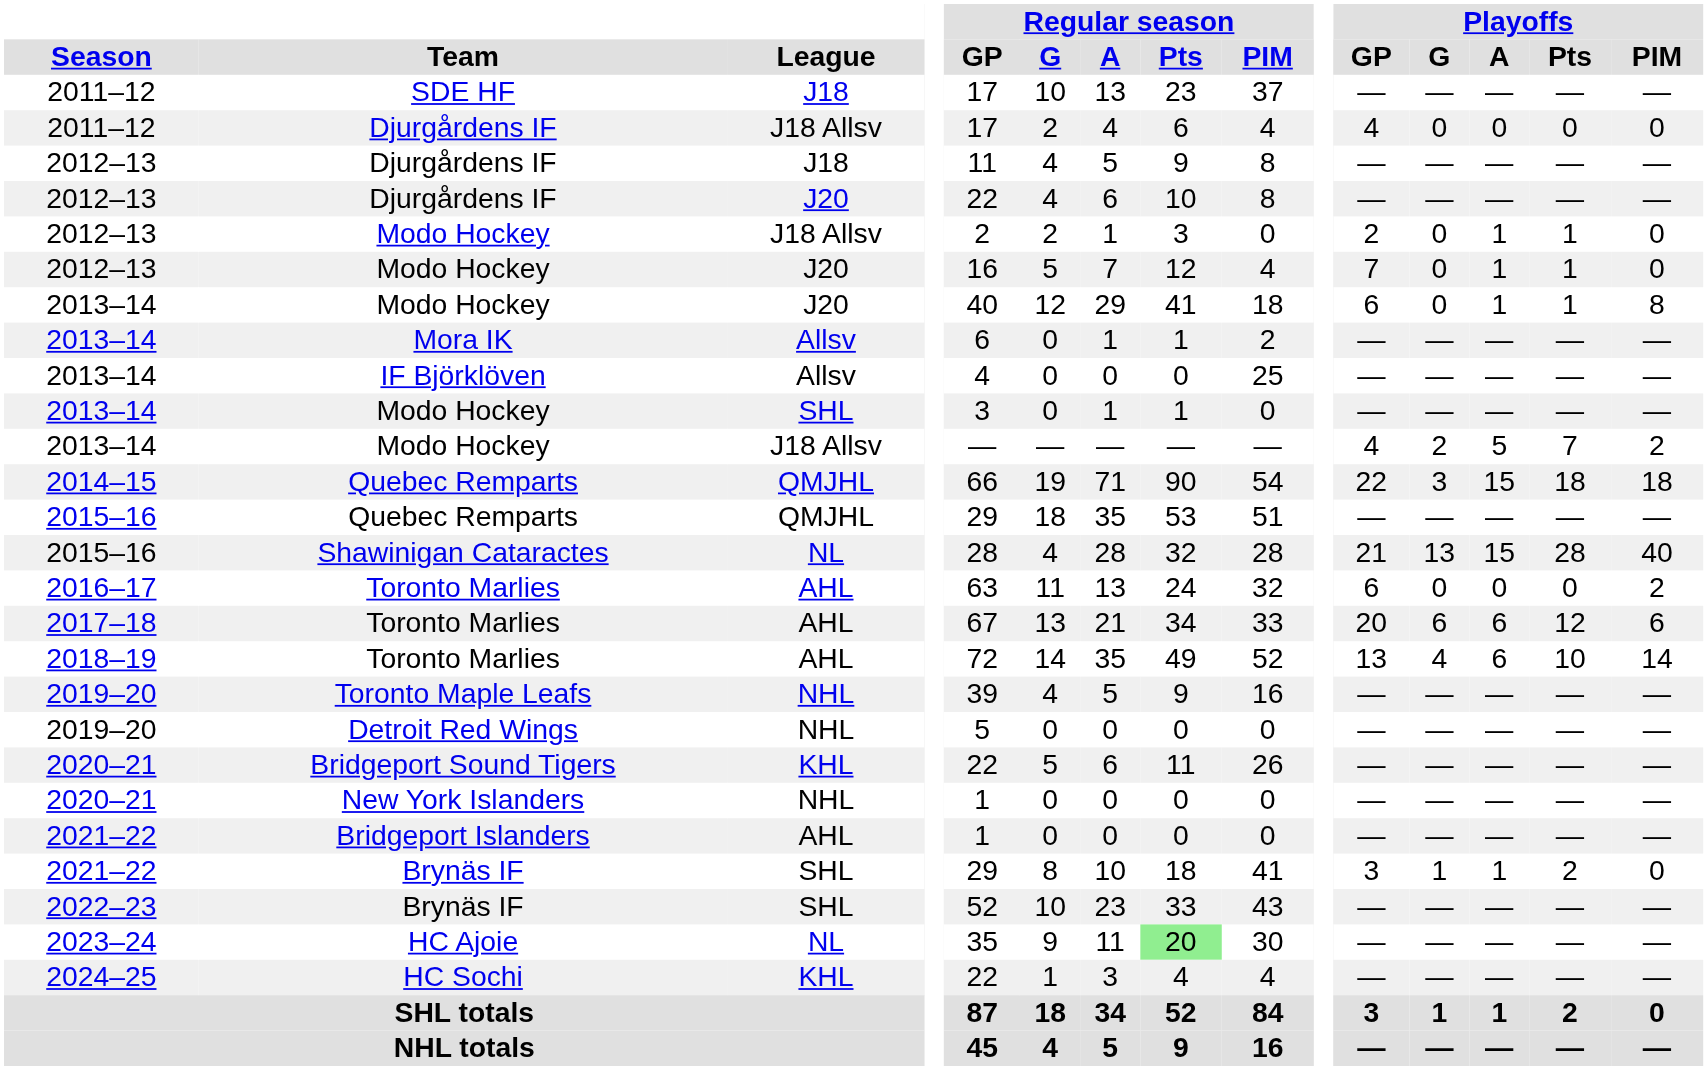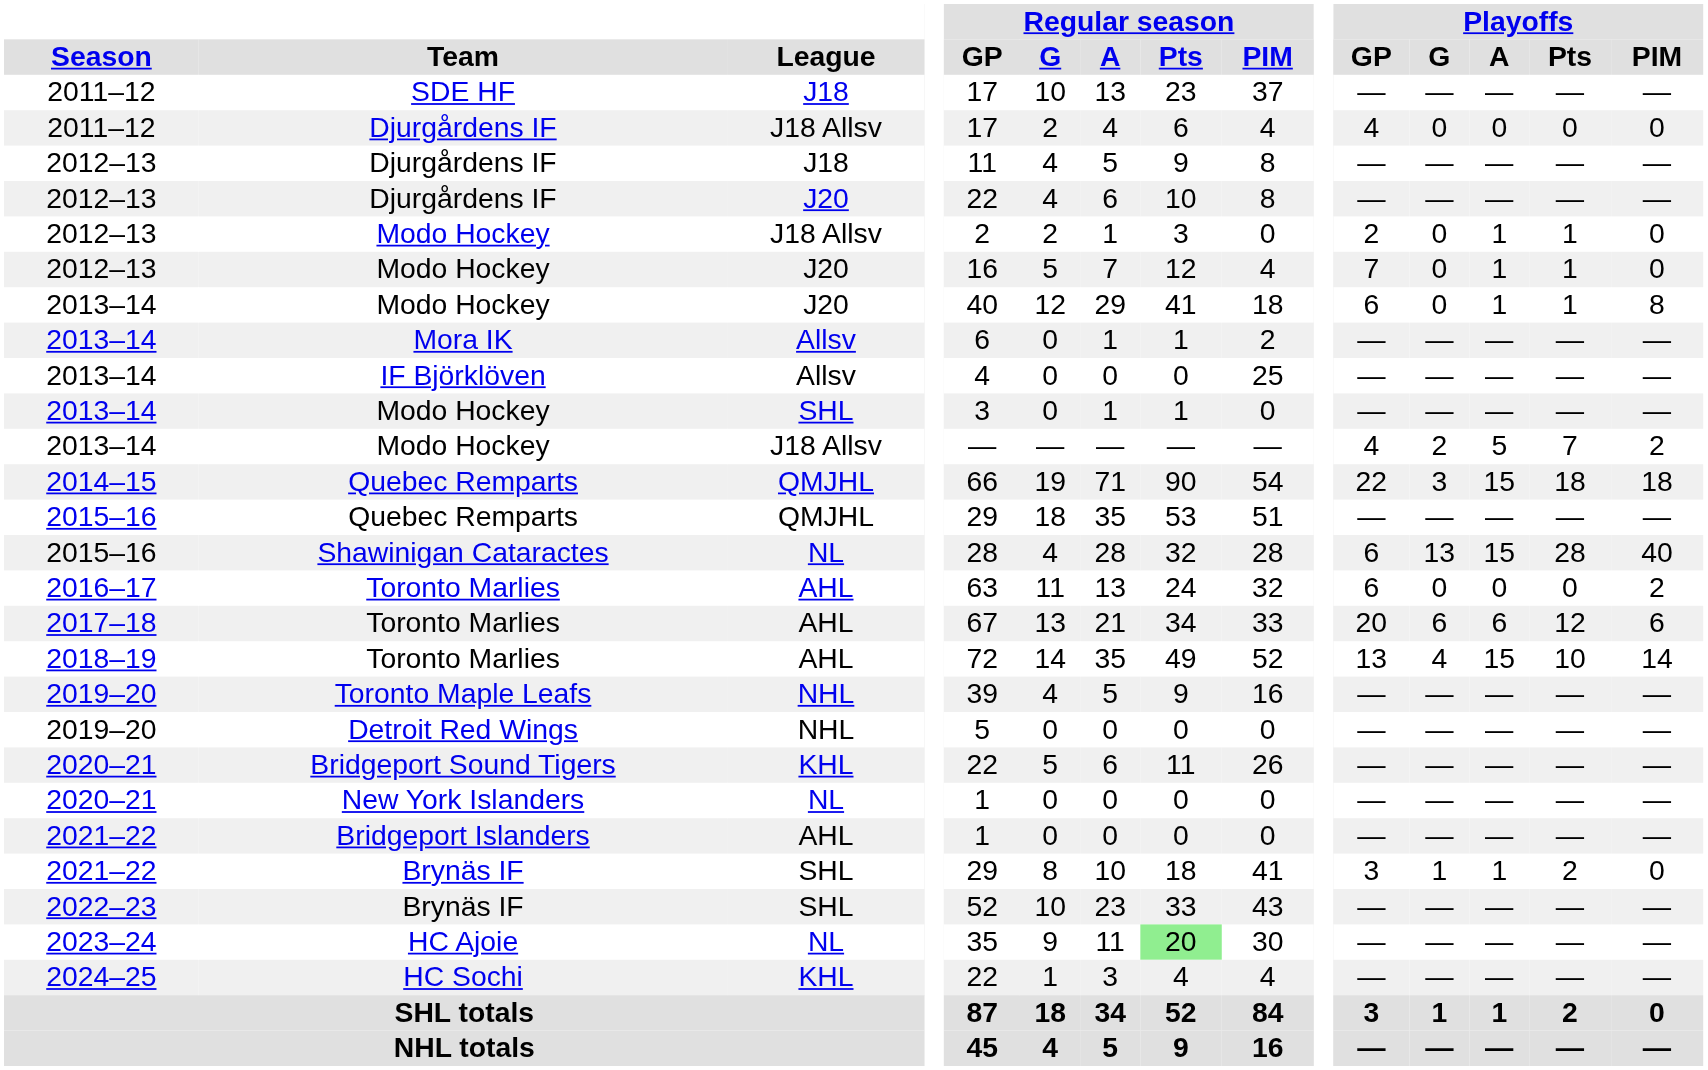 <table border="0" cellpadding="1" cellspacing="0" style="text-align:center; width:60em;">
 <tr bgcolor="#e0e0e0">
 <th colspan="3" bgcolor="#ffffff"> </th>
 <th rowspan="99" bgcolor="#ffffff"> </th>
 <th colspan="5"><a href='#'>Regular season</a></th>
 <th rowspan="99" bgcolor="#ffffff"> </th>
 <th colspan="5"><a href='#'>Playoffs</a></th>
 </tr>
 <tr bgcolor="#e0e0e0">
 <th><a href='#'>Season</a></th>
 <th>Team</th>
 <th>League</th>
 <th>GP</th>
 <th><a href='#'>G</a></th>
 <th><a href='#'>A</a></th>
 <th><a href='#'>Pts</a></th>
 <th><a href='#'>PIM</a></th>
 <th>GP</th>
 <th>G</th>
 <th>A</th>
 <th>Pts</th>
 <th>PIM</th>
 </tr>
 <tr>
 <td>2011–12</td>
 <td><a href='#'>SDE HF</a></td>
 <td><a href='#'>J18</a></td>
 <td>17</td>
 <td>10</td>
 <td>13</td>
 <td>23</td>
 <td>37</td>
 <td>—</td>
 <td>—</td>
 <td>—</td>
 <td>—</td>
 <td>—</td>
 </tr>
 <tr bgcolor="#f0f0f0">
 <td>2011–12</td>
 <td><a href='#'>Djurgårdens IF</a></td>
 <td>J18 Allsv</td>
 <td>17</td>
 <td>2</td>
 <td>4</td>
 <td>6</td>
 <td>4</td>
 <td>4</td>
 <td>0</td>
 <td>0</td>
 <td>0</td>
 <td>0</td>
 </tr>
 <tr>
 <td>2012–13</td>
 <td>Djurgårdens IF</td>
 <td>J18</td>
 <td>11</td>
 <td>4</td>
 <td>5</td>
 <td>9</td>
 <td>8</td>
 <td>—</td>
 <td>—</td>
 <td>—</td>
 <td>—</td>
 <td>—</td>
 </tr>
 <tr bgcolor="#f0f0f0">
 <td>2012–13</td>
 <td>Djurgårdens IF</td>
 <td><a href='#'>J20</a></td>
 <td>22</td>
 <td>4</td>
 <td>6</td>
 <td>10</td>
 <td>8</td>
 <td>—</td>
 <td>—</td>
 <td>—</td>
 <td>—</td>
 <td>—</td>
 </tr>
 <tr>
 <td>2012–13</td>
 <td><a href='#'>Modo Hockey</a></td>
 <td>J18 Allsv</td>
 <td>2</td>
 <td>2</td>
 <td>1</td>
 <td>3</td>
 <td>0</td>
 <td>2</td>
 <td>0</td>
 <td>1</td>
 <td>1</td>
 <td>0</td>
 </tr>
 <tr bgcolor="#f0f0f0">
 <td>2012–13</td>
 <td>Modo Hockey</td>
 <td>J20</td>
 <td>16</td>
 <td>5</td>
 <td>7</td>
 <td>12</td>
 <td>4</td>
 <td>7</td>
 <td>0</td>
 <td>1</td>
 <td>1</td>
 <td>0</td>
 </tr>
 <tr>
 <td>2013–14</td>
 <td>Modo Hockey</td>
 <td>J20</td>
 <td>40</td>
 <td>12</td>
 <td>29</td>
 <td>41</td>
 <td>18</td>
 <td>6</td>
 <td>0</td>
 <td>1</td>
 <td>1</td>
 <td>8</td>
 </tr>
 <tr bgcolor="#f0f0f0">
 <td><a href='#'>2013–14</a></td>
 <td><a href='#'>Mora IK</a></td>
 <td><a href='#'>Allsv</a></td>
 <td>6</td>
 <td>0</td>
 <td>1</td>
 <td>1</td>
 <td>2</td>
 <td>—</td>
 <td>—</td>
 <td>—</td>
 <td>—</td>
 <td>—</td>
 </tr>
 <tr>
 <td>2013–14</td>
 <td><a href='#'>IF Björklöven</a></td>
 <td>Allsv</td>
 <td>4</td>
 <td>0</td>
 <td>0</td>
 <td>0</td>
 <td>25</td>
 <td>—</td>
 <td>—</td>
 <td>—</td>
 <td>—</td>
 <td>—</td>
 </tr>
 <tr bgcolor="#f0f0f0">
 <td><a href='#'>2013–14</a></td>
 <td>Modo Hockey</td>
 <td><a href='#'>SHL</a></td>
 <td>3</td>
 <td>0</td>
 <td>1</td>
 <td>1</td>
 <td>0</td>
 <td>—</td>
 <td>—</td>
 <td>—</td>
 <td>—</td>
 <td>—</td>
 </tr>
 <tr>
 <td>2013–14</td>
 <td>Modo Hockey</td>
 <td>J18 Allsv</td>
 <td>—</td>
 <td>—</td>
 <td>—</td>
 <td>—</td>
 <td>—</td>
 <td>4</td>
 <td>2</td>
 <td>5</td>
 <td>7</td>
 <td>2</td>
 </tr>
 <tr bgcolor="#f0f0f0">
 <td><a href='#'>2014–15</a></td>
 <td><a href='#'>Quebec Remparts</a></td>
 <td><a href='#'>QMJHL</a></td>
 <td>66</td>
 <td>19</td>
 <td>71</td>
 <td>90</td>
 <td>54</td>
 <td>22</td>
 <td>3</td>
 <td>15</td>
 <td>18</td>
 <td>18</td>
 </tr>
 <tr>
 <td><a href='#'>2015–16</a></td>
 <td>Quebec Remparts</td>
 <td>QMJHL</td>
 <td>29</td>
 <td>18</td>
 <td>35</td>
 <td>53</td>
 <td>51</td>
 <td>—</td>
 <td>—</td>
 <td>—</td>
 <td>—</td>
 <td>—</td>
 </tr>
 <tr bgcolor="#f0f0f0">
 <td>2015–16</td>
 <td><a href='#'>Shawinigan Cataractes</a></td>
 <td><a href='#'>NL</a></td>
 <td>28</td>
 <td>4</td>
 <td>28</td>
 <td>32</td>
 <td>28</td>
-<td>21</td>
+<td>6</td>
 <td>13</td>
 <td>15</td>
 <td>28</td>
 <td>40</td>
 </tr>
 <tr>
 <td><a href='#'>2016–17</a></td>
 <td><a href='#'>Toronto Marlies</a></td>
 <td><a href='#'>AHL</a></td>
 <td>63</td>
 <td>11</td>
 <td>13</td>
 <td>24</td>
 <td>32</td>
 <td>6</td>
 <td>0</td>
 <td>0</td>
 <td>0</td>
 <td>2</td>
 </tr>
 <tr bgcolor="#f0f0f0">
 <td><a href='#'>2017–18</a></td>
 <td>Toronto Marlies</td>
 <td>AHL</td>
 <td>67</td>
 <td>13</td>
 <td>21</td>
 <td>34</td>
 <td>33</td>
 <td>20</td>
 <td>6</td>
 <td>6</td>
 <td>12</td>
 <td>6</td>
 </tr>
 <tr>
 <td><a href='#'>2018–19</a></td>
 <td>Toronto Marlies</td>
 <td>AHL</td>
 <td>72</td>
 <td>14</td>
 <td>35</td>
 <td>49</td>
 <td>52</td>
 <td>13</td>
 <td>4</td>
-<td>6</td>
+<td>15</td>
 <td>10</td>
 <td>14</td>
 </tr>
 <tr bgcolor="#f0f0f0">
 <td><a href='#'>2019–20</a></td>
 <td><a href='#'>Toronto Maple Leafs</a></td>
 <td><a href='#'>NHL</a></td>
 <td>39</td>
 <td>4</td>
 <td>5</td>
 <td>9</td>
 <td>16</td>
 <td>—</td>
 <td>—</td>
 <td>—</td>
 <td>—</td>
 <td>—</td>
 </tr>
 <tr>
 <td>2019–20</td>
 <td><a href='#'>Detroit Red Wings</a></td>
 <td>NHL</td>
 <td>5</td>
 <td>0</td>
 <td>0</td>
 <td>0</td>
 <td>0</td>
 <td>—</td>
 <td>—</td>
 <td>—</td>
 <td>—</td>
 <td>—</td>
 </tr>
 <tr bgcolor="#f0f0f0">
 <td><a href='#'>2020–21</a></td>
 <td><a href='#'>Bridgeport Sound Tigers</a></td>
 <td><a href='#'>KHL</a></td>
 <td>22</td>
 <td>5</td>
 <td>6</td>
 <td>11</td>
 <td>26</td>
 <td>—</td>
 <td>—</td>
 <td>—</td>
 <td>—</td>
 <td>—</td>
 </tr>
 <tr>
 <td><a href='#'>2020–21</a></td>
 <td><a href='#'>New York Islanders</a></td>
-<td>NHL</td>
+<td><a href='#'>NL</a></td>
 <td>1</td>
 <td>0</td>
 <td>0</td>
 <td>0</td>
 <td>0</td>
 <td>—</td>
 <td>—</td>
 <td>—</td>
 <td>—</td>
 <td>—</td>
 </tr>
 <tr bgcolor="#f0f0f0">
 <td><a href='#'>2021–22</a></td>
 <td><a href='#'>Bridgeport Islanders</a></td>
 <td>AHL</td>
 <td>1</td>
 <td>0</td>
 <td>0</td>
 <td>0</td>
 <td>0</td>
 <td>—</td>
 <td>—</td>
 <td>—</td>
 <td>—</td>
 <td>—</td>
 </tr>
 <tr>
 <td><a href='#'>2021–22</a></td>
 <td><a href='#'>Brynäs IF</a></td>
 <td>SHL</td>
 <td>29</td>
 <td>8</td>
 <td>10</td>
 <td>18</td>
 <td>41</td>
 <td>3</td>
 <td>1</td>
 <td>1</td>
 <td>2</td>
 <td>0</td>
 </tr>
 <tr bgcolor="#f0f0f0">
 <td><a href='#'>2022–23</a></td>
 <td>Brynäs IF</td>
 <td>SHL</td>
 <td>52</td>
 <td>10</td>
 <td>23</td>
 <td>33</td>
 <td>43</td>
 <td>—</td>
 <td>—</td>
 <td>—</td>
 <td>—</td>
 <td>—</td>
 </tr>
 <tr>
 <td><a href='#'>2023–24</a></td>
 <td><a href='#'>HC Ajoie</a></td>
 <td><a href='#'>NL</a></td>
 <td>35</td>
 <td>9</td>
 <td>11</td>
 <td style="background: lightgreen;">20</td>
 <td>30</td>
 <td>—</td>
 <td>—</td>
 <td>—</td>
 <td>—</td>
 <td>—</td>
 </tr>
 <tr bgcolor="#f0f0f0">
 <td><a href='#'>2024–25</a></td>
 <td><a href='#'>HC Sochi</a></td>
 <td><a href='#'>KHL</a></td>
 <td>22</td>
 <td>1</td>
 <td>3</td>
 <td>4</td>
 <td>4</td>
 <td>—</td>
 <td>—</td>
 <td>—</td>
 <td>—</td>
 <td>—</td>
 </tr>
 <tr bgcolor="#e0e0e0">
 <th colspan="3">SHL totals</th>
 <th>87</th>
 <th>18</th>
 <th>34</th>
 <th>52</th>
 <th>84</th>
 <th>3</th>
 <th>1</th>
 <th>1</th>
 <th>2</th>
 <th>0</th>
 </tr>
 <tr bgcolor="#e0e0e0">
 <th colspan="3">NHL totals</th>
 <th>45</th>
 <th>4</th>
 <th>5</th>
 <th>9</th>
 <th>16</th>
 <th>—</th>
 <th>—</th>
 <th>—</th>
 <th>—</th>
 <th>—</th>
 </tr>
 </table>
